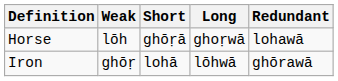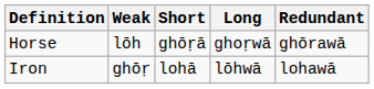 <table class="wikitable">
 <tr>
 <th>Definition</th>
 <th>Weak</th>
 <th>Short</th>
 <th>Long</th>
 <th>Redundant</th>
 </tr>
 <tr>
 <td>Horse</td>
 <td>lōh</td>
 <td>ghōṛā</td>
 <td>ghoṛwā</td>
-<td>lohawā</td>
+<td>ghōrawā</td>
 </tr>
 <tr>
 <td>Iron</td>
 <td>ghōṛ</td>
 <td>lohā</td>
 <td>lōhwā</td>
-<td>ghōrawā</td>
+<td>lohawā</td>
 </tr>
 </table>
